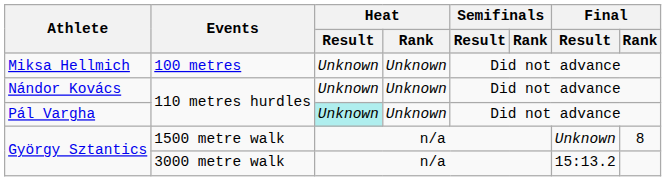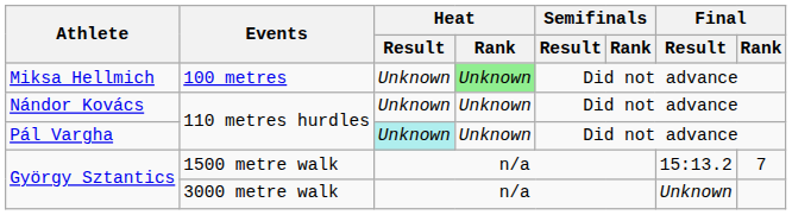 <table class=wikitable style="font-size:90%">
 <tr>
 <th rowspan="2">Athlete</th>
 <th rowspan="2">Events</th>
 <th colspan="2">Heat</th>
 <th colspan="2">Semifinals</th>
 <th colspan="2">Final</th>
 </tr>
 <tr>
 <th>Result</th>
 <th>Rank</th>
 <th>Result</th>
 <th>Rank</th>
 <th>Result</th>
 <th>Rank</th>
 </tr>
 <tr>
 <td><a href='#'>Miksa Hellmich</a></td>
 <td><a href='#'>100 metres</a></td>
 <td align="center"><em>Unknown</em></td>
-<td align="center"><em>Unknown</em></td>
+<td align="center" style="background: lightgreen;"><em>Unknown</em></td>
 <td align="center" colspan=4>Did not advance</td>
 </tr>
 <tr>
 <td><a href='#'>Nándor Kovács</a></td>
 <td rowspan=2>110 metres hurdles</td>
 <td align="center"><em>Unknown</em></td>
 <td align="center"><em>Unknown</em></td>
 <td align="center" colspan=4>Did not advance</td>
 </tr>
 <tr>
 <td><a href='#'>Pál Vargha</a></td>
 <td align="center" style="background: paleturquoise;"><em>Unknown</em></td>
 <td align="center"><em>Unknown</em></td>
 <td align="center" colspan=4>Did not advance</td>
 </tr>
 <tr>
 <td rowspan=2><a href='#'>György Sztantics</a></td>
 <td>1500 metre walk</td>
 <td align="center" colspan=4>n/a</td>
-<td align="center"><em>Unknown</em></td>
-<td align="center">8</td>
+<td align="center">15:13.2</td>
+<td align="center">7</td>
 </tr>
 <tr>
 <td>3000 metre walk</td>
 <td align="center" colspan=4>n/a</td>
-<td align="center">15:13.2</td>
+<td align="center"><em>Unknown</em></td>
 <td align="center"></td>
 </tr>
 </table>
